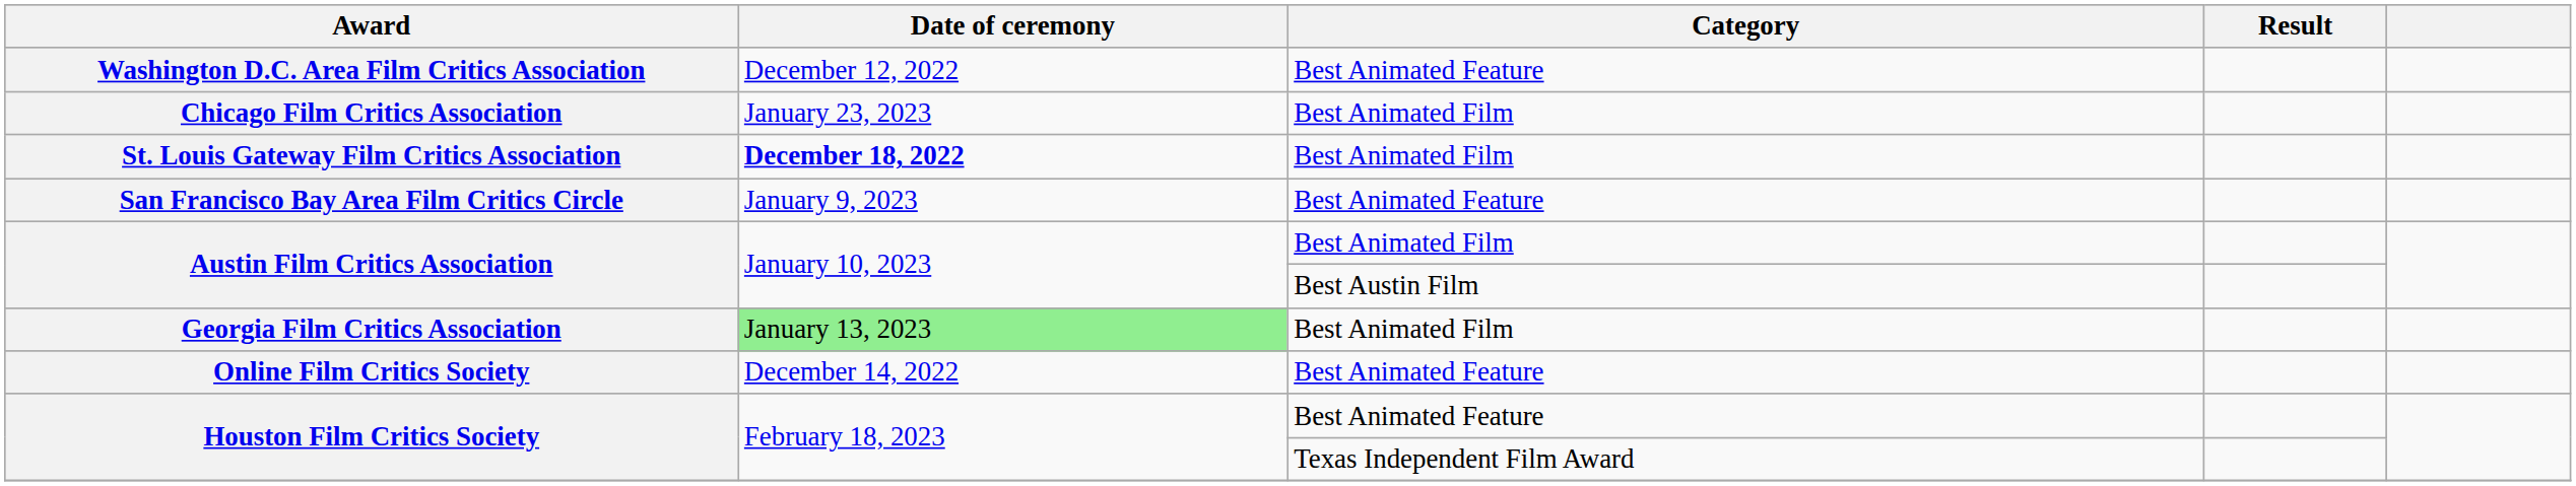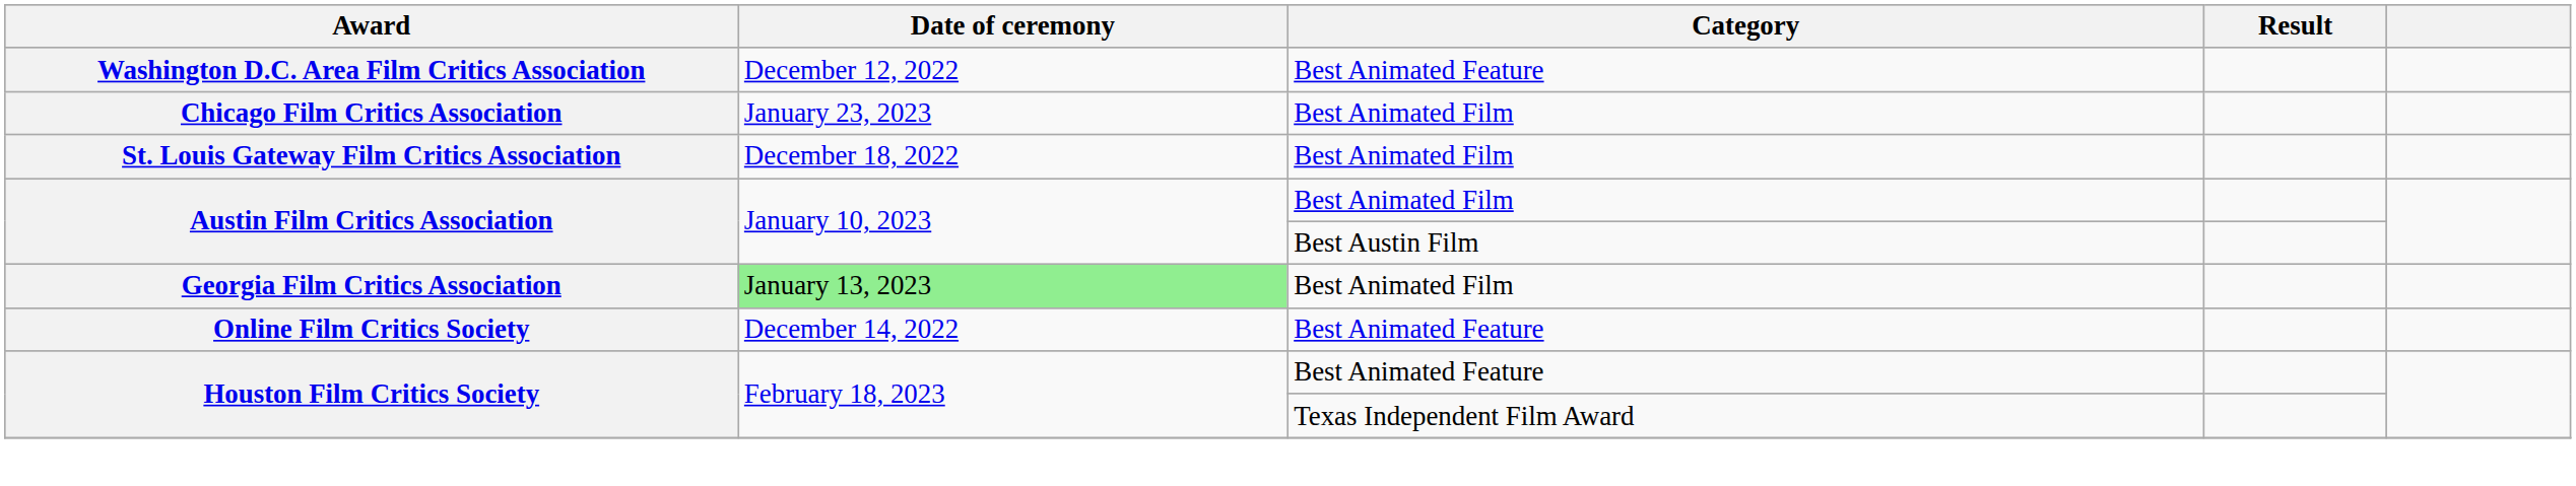 <table class="wikitable sortable plainrowheaders" style="width: 95%;">
 <tr>
 <th scope="col" style="width:20%;">Award</th>
 <th scope="col" style="width:15%;">Date of ceremony</th>
 <th scope="col" style="width:25%;">Category</th>
 <th scope="col" style="width:5%;">Result</th>
 <th scope="col" style="width:5%;" class="unsortable"></th>
 </tr>
 <tr>
 <th scope="row"><a href='#'>Washington D.C. Area Film Critics Association</a></th>
 <td><a href='#'>December 12, 2022</a></td>
 <td><a href='#'>Best Animated Feature</a></td>
 <td></td>
 <td align="center"></td>
 </tr>
 <tr>
 <th scope="row"><a href='#'>Chicago Film Critics Association</a></th>
 <td><a href='#'>January 23, 2023</a></td>
 <td><a href='#'>Best Animated Film</a></td>
 <td></td>
 <td></td>
 </tr>
 <tr>
 <th scope="row"><a href='#'>St. Louis Gateway Film Critics Association</a></th>
-<td><strong><a href='#'>December 18, 2022</a></strong></td>
+<td><a href='#'>December 18, 2022</a></td>
 <td><a href='#'>Best Animated Film</a></td>
-<td></td>
-<td></td>
-</tr>
-<tr>
-<th scope="row"><a href='#'>San Francisco Bay Area Film Critics Circle</a></th>
-<td><a href='#'>January 9, 2023</a></td>
-<td><a href='#'>Best Animated Feature</a></td>
 <td></td>
 <td></td>
 </tr>
 <tr>
 <th scope="row" rowspan="2"><a href='#'>Austin Film Critics Association</a></th>
 <td rowspan="2"><a href='#'>January 10, 2023</a></td>
 <td><a href='#'>Best Animated Film</a></td>
 <td></td>
 <td rowspan="2" style="text-align:center"></td>
 </tr>
 <tr>
 <td>Best Austin Film</td>
 <td></td>
 </tr>
 <tr>
 <th scope="row"><a href='#'>Georgia Film Critics Association</a></th>
 <td style="background: lightgreen;">January 13, 2023</td>
 <td>Best Animated Film</td>
 <td></td>
 <td style="text-align:center;"></td>
 </tr>
 <tr>
 <th scope="row"><a href='#'>Online Film Critics Society</a></th>
 <td><a href='#'>December 14, 2022</a></td>
 <td><a href='#'>Best Animated Feature</a></td>
 <td></td>
 <td align="center"></td>
 </tr>
 <tr>
 <th scope="row" rowspan="2"><a href='#'>Houston Film Critics Society</a></th>
 <td rowspan="2"><a href='#'>February 18, 2023</a></td>
 <td>Best Animated Feature</td>
 <td></td>
 <td rowspan="2" style="text-align:center;"></td>
 </tr>
 <tr>
 <td>Texas Independent Film Award</td>
 <td></td>
 </tr>
 <tr>
 </tr>
 </table>
